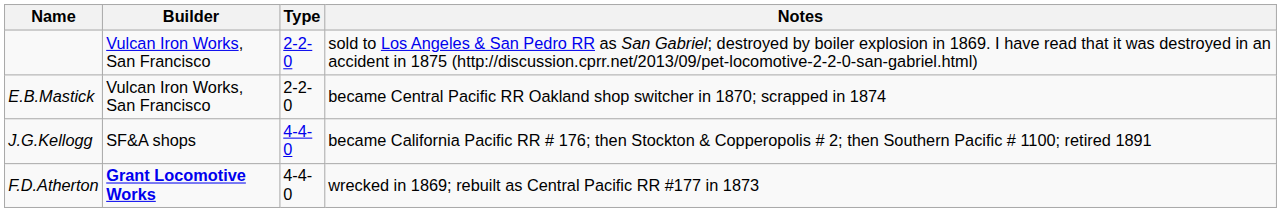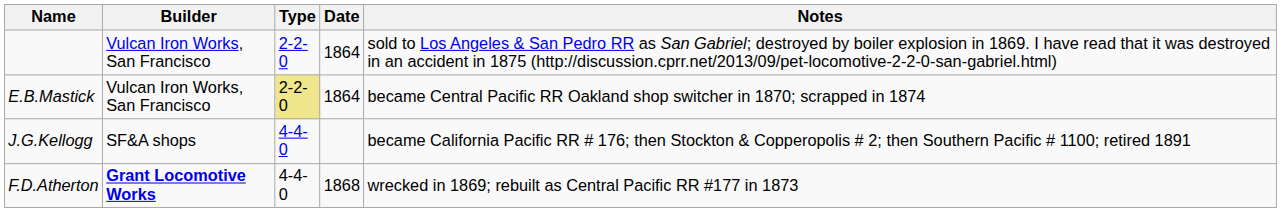 <table class="wikitable">
 <tr>
 <th>Name</th>
 <th>Builder</th>
 <th>Type</th>
+<th>Date</th>
 <th>Notes</th>
 </tr>
 <tr>
 <td></td>
 <td><a href='#'>Vulcan Iron Works</a>, San Francisco</td>
 <td><a href='#'>2-2-0</a></td>
+<td>1864</td>
 <td>sold to <a href='#'>Los Angeles & San Pedro RR</a> as <em>San Gabriel</em>; destroyed by boiler explosion in 1869.  I have read that it was destroyed in an accident in 1875 (http://discussion.cprr.net/2013/09/pet-locomotive-2-2-0-san-gabriel.html)</td>
 </tr>
 <tr>
 <td><em>E.B.Mastick</em></td>
 <td>Vulcan Iron Works, San Francisco</td>
-<td>2-2-0</td>
+<td style="background: khaki;">2-2-0</td>
+<td>1864</td>
 <td>became Central Pacific RR Oakland shop switcher in 1870; scrapped in 1874</td>
 </tr>
 <tr>
 <td><em>J.G.Kellogg</em></td>
 <td>SF&A shops</td>
 <td><a href='#'>4-4-0</a></td>
+<td></td>
 <td>became California Pacific RR # 176; then Stockton & Copperopolis # 2; then Southern Pacific # 1100; retired 1891</td>
 </tr>
 <tr>
 <td><em>F.D.Atherton</em></td>
 <td><strong><a href='#'>Grant Locomotive Works</a></strong></td>
 <td>4-4-0</td>
+<td>1868</td>
 <td>wrecked in 1869; rebuilt as Central Pacific RR #177 in 1873</td>
 </tr>
 </table>
